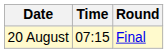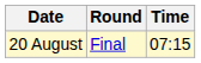 <table class="wikitable">
 <tr>
 <th>Date</th>
+<th>Round</th>
 <th>Time</th>
-<th>Round</th>
 </tr>
 <tr style=background:lemonchiffon>
 <td>20 August</td>
+<td><a href='#'>Final</a></td>
 <td>07:15</td>
-<td><a href='#'>Final</a></td>
 </tr>
 </table>
